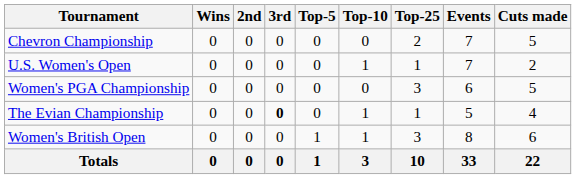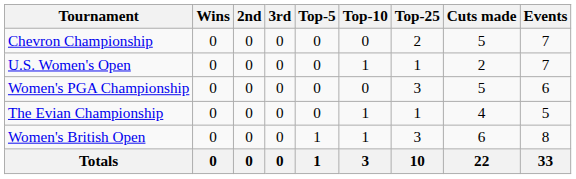 <table class=wikitable style=text-align:center>
 <tr>
 <th>Tournament</th>
 <th>Wins</th>
 <th>2nd</th>
 <th>3rd</th>
 <th>Top-5</th>
 <th>Top-10</th>
 <th>Top-25</th>
+<th>Cuts made</th>
 <th>Events</th>
-<th>Cuts made</th>
 </tr>
 <tr>
 <td align=left><a href='#'>Chevron Championship</a></td>
 <td>0</td>
 <td>0</td>
 <td>0</td>
 <td>0</td>
 <td>0</td>
 <td>2</td>
+<td>5</td>
 <td>7</td>
-<td>5</td>
 </tr>
 <tr>
 <td align=left><a href='#'>U.S. Women's Open</a></td>
 <td>0</td>
 <td>0</td>
 <td>0</td>
 <td>0</td>
 <td>1</td>
 <td>1</td>
+<td>2</td>
 <td>7</td>
-<td>2</td>
 </tr>
 <tr>
 <td align=left><a href='#'>Women's PGA Championship</a></td>
 <td>0</td>
 <td>0</td>
 <td>0</td>
 <td>0</td>
 <td>0</td>
 <td>3</td>
+<td>5</td>
 <td>6</td>
-<td>5</td>
 </tr>
 <tr>
 <td align=left><a href='#'>The Evian Championship</a></td>
 <td>0</td>
 <td>0</td>
-<td><strong>0</strong></td>
+<td>0</td>
 <td>0</td>
 <td>1</td>
 <td>1</td>
+<td>4</td>
 <td>5</td>
-<td>4</td>
 </tr>
 <tr>
 <td align=left><a href='#'>Women's British Open</a></td>
 <td>0</td>
 <td>0</td>
 <td>0</td>
 <td>1</td>
 <td>1</td>
 <td>3</td>
+<td>6</td>
 <td>8</td>
-<td>6</td>
 </tr>
 <tr>
 <th>Totals</th>
 <th>0</th>
 <th>0</th>
 <th>0</th>
 <th>1</th>
 <th>3</th>
 <th>10</th>
+<th>22</th>
 <th>33</th>
-<th>22</th>
 </tr>
 </table>
